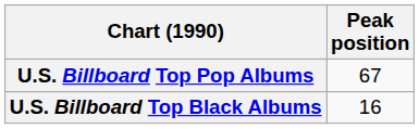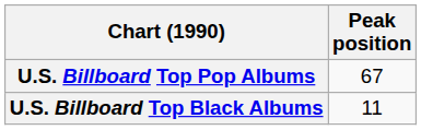 <table class="wikitable sortable plainrowheaders">
 <tr>
 <th scope="col">Chart (1990)</th>
 <th scope="col">Peak<br>position</th>
 </tr>
 <tr>
 <th scope="row">U.S. <em><a href='#'>Billboard</a></em> <a href='#'>Top Pop Albums</a></th>
 <td align="center">67</td>
 </tr>
 <tr>
 <th scope="row">U.S. <em>Billboard</em> <a href='#'>Top Black Albums</a></th>
-<td align="center">16</td>
+<td align="center">11</td>
 </tr>
 </table>
